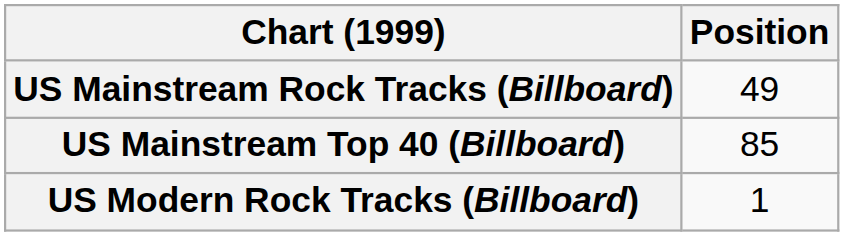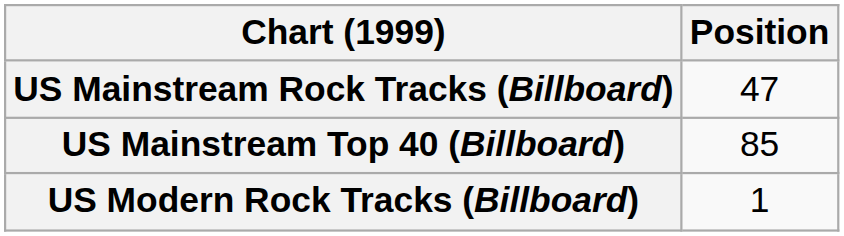 <table class="wikitable sortable plainrowheaders" style="text-align:center">
 <tr>
 <th scope="col">Chart (1999)</th>
 <th scope="col">Position</th>
 </tr>
 <tr>
 <th scope="row">US Mainstream Rock Tracks (<em>Billboard</em>)</th>
-<td>49</td>
+<td>47</td>
 </tr>
 <tr>
 <th scope="row">US Mainstream Top 40 (<em>Billboard</em>)</th>
 <td>85</td>
 </tr>
 <tr>
 <th scope="row">US Modern Rock Tracks (<em>Billboard</em>)</th>
 <td>1</td>
 </tr>
 </table>
